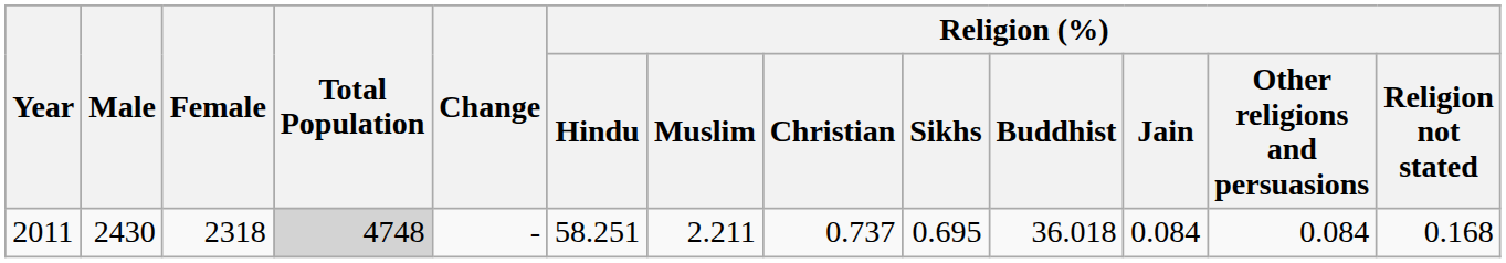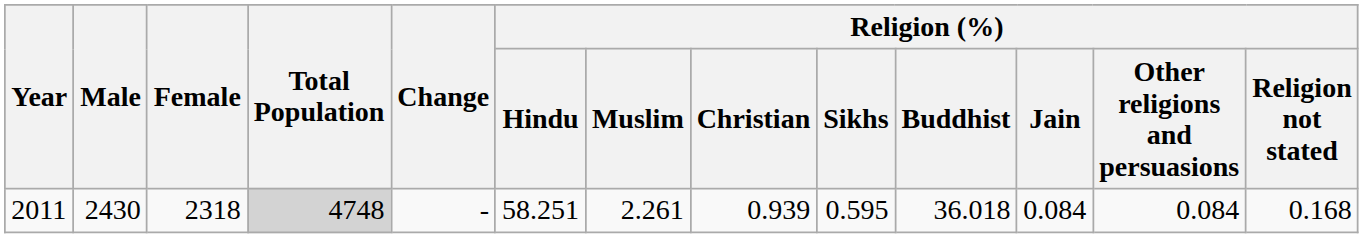 <table class="wikitable">
 <tr>
 <th rowspan="2">Year</th>
 <th rowspan="2">Male</th>
 <th rowspan="2">Female</th>
 <th rowspan="2">Total Population</th>
 <th rowspan="2">Change</th>
 <th colspan="8">Religion (%)</th>
 </tr>
 <tr>
 <th>Hindu</th>
 <th>Muslim</th>
 <th>Christian</th>
 <th>Sikhs</th>
 <th>Buddhist</th>
 <th>Jain</th>
 <th>Other religions and persuasions</th>
 <th>Religion not stated</th>
 </tr>
 <tr>
 <td>2011</td>
 <td style="text-align:right;">2430</td>
 <td style="text-align:right;">2318</td>
 <td style="background: lightgrey; text-align:right;">4748</td>
 <td style="text-align:right;">-</td>
 <td style="text-align:right;">58.251</td>
-<td style="text-align:right;">2.211</td>
-<td style="text-align:right;">0.737</td>
-<td style="text-align:right;">0.695</td>
+<td style="text-align:right;">2.261</td>
+<td style="text-align:right;">0.939</td>
+<td style="text-align:right;">0.595</td>
 <td style="text-align:right;">36.018</td>
 <td style="text-align:right;">0.084</td>
 <td style="text-align:right;">0.084</td>
 <td style="text-align:right;">0.168</td>
 </tr>
 </table>
